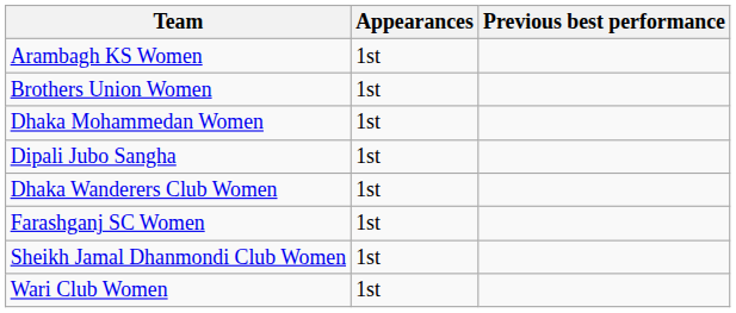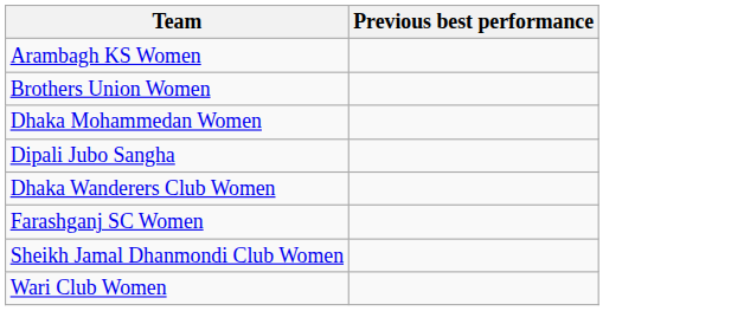 <table class="wikitable sortable" style="text-align: left;">
 <tr>
 <th>Team</th>
-<th>Appearances</th>
 <th>Previous best performance</th>
 </tr>
 <tr>
 <td><a href='#'>Arambagh KS Women</a></td>
-<td>1st</td>
 <td></td>
 </tr>
 <tr>
 <td><a href='#'>Brothers Union Women</a></td>
-<td>1st</td>
 <td></td>
 </tr>
 <tr>
 <td><a href='#'>Dhaka Mohammedan Women</a></td>
-<td>1st</td>
 <td></td>
 </tr>
 <tr>
 <td><a href='#'>Dipali Jubo Sangha</a></td>
-<td>1st</td>
 <td></td>
 </tr>
 <tr>
 <td><a href='#'>Dhaka Wanderers Club Women</a></td>
-<td>1st</td>
 <td></td>
 </tr>
 <tr>
 <td><a href='#'>Farashganj SC Women</a></td>
-<td>1st</td>
 <td></td>
 </tr>
 <tr>
 <td><a href='#'>Sheikh Jamal Dhanmondi Club Women</a></td>
-<td>1st</td>
 <td></td>
 </tr>
 <tr>
 <td><a href='#'>Wari Club Women</a></td>
-<td>1st</td>
 <td></td>
 </tr>
 </table>
